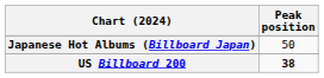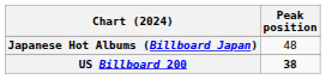 <table class="wikitable sortable plainrowheaders" style="text-align:center">
 <tr>
 <th scope="col">Chart (2024)</th>
 <th scope="col">Peak<br>position</th>
 </tr>
 <tr>
 </tr>
 <tr>
 </tr>
 <tr>
 </tr>
 <tr>
 </tr>
 <tr>
 </tr>
 <tr>
 </tr>
 <tr>
 </tr>
 <tr>
 </tr>
 <tr>
 </tr>
 <tr>
 <th scope="row">Japanese Hot Albums (<em><a href='#'>Billboard Japan</a></em>)</th>
-<td>50</td>
+<td>48</td>
 </tr>
 <tr>
 </tr>
 <tr>
 </tr>
 <tr>
 </tr>
 <tr>
 </tr>
 <tr>
 </tr>
 <tr>
 </tr>
 <tr>
 </tr>
 <tr>
 </tr>
 <tr>
 <th scope="row">US <a href='#'><em>Billboard</em> 200</a></th>
 <td><strong>38</strong></td>
 </tr>
 </table>
